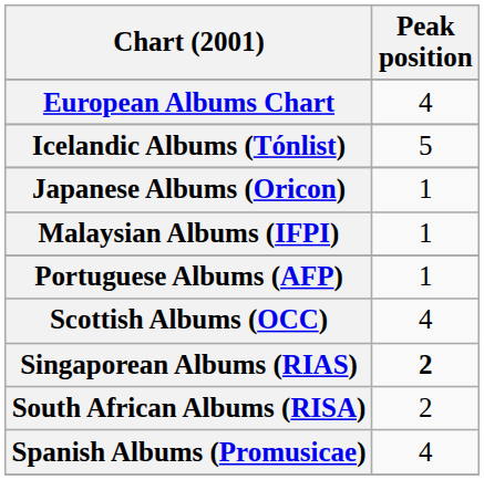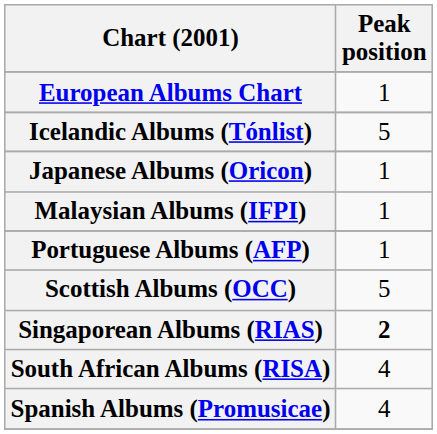 <table class="wikitable sortable plainrowheaders">
 <tr>
 <th>Chart (2001)</th>
 <th>Peak<br>position</th>
 </tr>
 <tr>
 </tr>
 <tr>
 </tr>
 <tr>
 </tr>
 <tr>
 </tr>
 <tr>
 </tr>
 <tr>
 </tr>
 <tr>
 </tr>
 <tr>
 <th scope="row"><a href='#'>European Albums Chart</a></th>
-<td align="center">4</td>
+<td align="center">1</td>
 </tr>
 <tr>
 </tr>
 <tr>
 </tr>
 <tr>
 <th scope="row">Icelandic Albums (<a href='#'>Tónlist</a>)</th>
 <td align="center">5</td>
 </tr>
 <tr>
 </tr>
 <tr>
 </tr>
 <tr>
 <th scope="row">Japanese Albums (<a href='#'>Oricon</a>)</th>
 <td align="center">1</td>
 </tr>
 <tr>
 <th scope="row">Malaysian Albums (<a href='#'>IFPI</a>)</th>
 <td align="center">1</td>
 </tr>
 <tr>
 </tr>
 <tr>
 </tr>
 <tr>
 <th scope="row">Portuguese Albums (<a href='#'>AFP</a>)</th>
 <td align="center">1</td>
 </tr>
 <tr>
 <th scope="row">Scottish Albums (<a href='#'>OCC</a>)</th>
-<td style="text-align:center;">4</td>
+<td style="text-align:center;">5</td>
 </tr>
 <tr>
 <th scope="row">Singaporean Albums (<a href='#'>RIAS</a>)</th>
 <td align="center"><strong>2</strong></td>
 </tr>
 <tr>
 <th scope="row">South African Albums (<a href='#'>RISA</a>)</th>
-<td style="text-align:center;">2</td>
+<td style="text-align:center;">4</td>
 </tr>
 <tr>
 <th scope="row">Spanish Albums (<a href='#'>Promusicae</a>)</th>
 <td align="center">4</td>
 </tr>
 <tr>
 </tr>
 <tr>
 </tr>
 <tr>
 </tr>
 <tr>
 </tr>
 <tr>
 </tr>
 </table>
